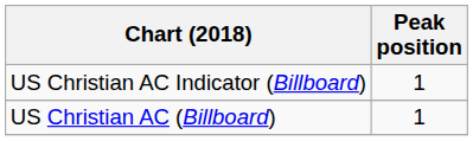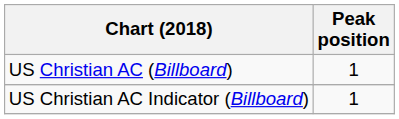 <table class="wikitable sortable plainrowheaders" style="text-align:center">
 <tr>
 <th scope="col">Chart (2018)</th>
 <th scope="col">Peak<br> position</th>
+</tr>
+<tr>
+<td align="left">US <a href='#'>Christian AC</a> (<em><a href='#'>Billboard</a></em>)</td>
+<td>1</td>
+</tr>
+<tr>
+</tr>
+<tr>
 </tr>
 <tr>
 <td align="left">US Christian AC Indicator (<em><a href='#'>Billboard</a></em>)</td>
 <td align="center">1</td>
 </tr>
 <tr>
 </tr>
-<tr>
-</tr>
-<tr>
-<td align="left">US <a href='#'>Christian AC</a> (<em><a href='#'>Billboard</a></em>)</td>
-<td>1</td>
-</tr>
-<tr>
-</tr>
 </table>
